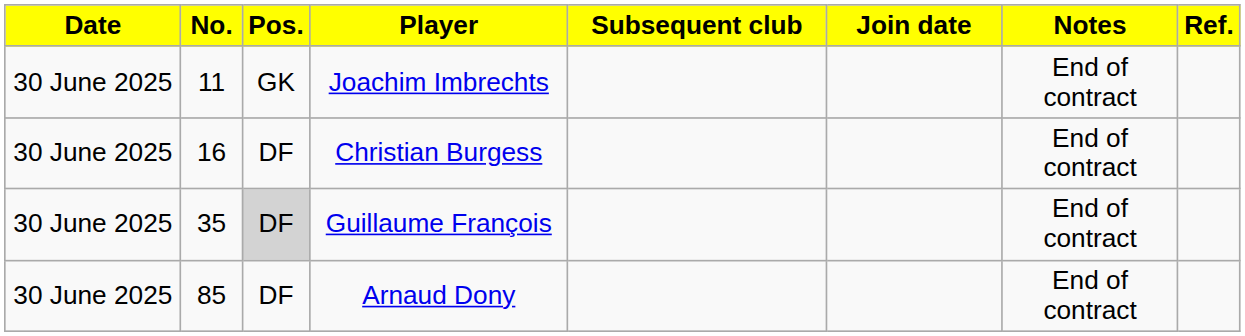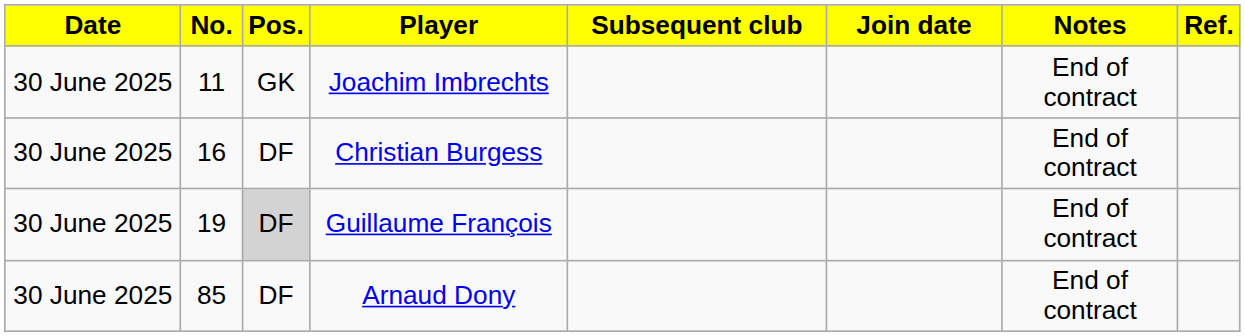 <table class="wikitable" style="text-align:center;">
 <tr>
 <th style="background:#FFFF00; color:#000000; width:100px;">Date</th>
 <th style="background:#FFFF00; color:#000000; width:30px;">No.</th>
 <th style="background:#FFFF00; color:#000000; width:30px;">Pos.</th>
 <th style="background:#FFFF00; color:#000000; width:150px;">Player</th>
 <th style="background:#FFFF00; color:#000000; width:150px;">Subsequent club</th>
 <th style="background:#FFFF00; color:#000000; width:100px;">Join date</th>
 <th style="background:#FFFF00; color:#000000; width:100px;">Notes</th>
 <th style="background:#FFFF00; color:#000000; width:30px;">Ref.</th>
 </tr>
 <tr>
 <td>30 June 2025</td>
 <td>11</td>
 <td>GK</td>
 <td> <a href='#'>Joachim Imbrechts</a></td>
 <td></td>
 <td></td>
 <td>End of contract</td>
 <td></td>
 </tr>
 <tr>
 <td>30 June 2025</td>
 <td>16</td>
 <td>DF</td>
 <td> <a href='#'>Christian Burgess</a></td>
 <td></td>
 <td></td>
 <td>End of contract</td>
 <td></td>
 </tr>
 <tr>
 <td>30 June 2025</td>
-<td>35</td>
+<td>19</td>
 <td style="background: lightgrey;">DF</td>
 <td> <a href='#'>Guillaume François</a></td>
 <td></td>
 <td></td>
 <td>End of contract</td>
 <td></td>
 </tr>
 <tr>
 <td>30 June 2025</td>
 <td>85</td>
 <td>DF</td>
 <td> <a href='#'>Arnaud Dony</a></td>
 <td></td>
 <td></td>
 <td>End of contract</td>
 <td></td>
 </tr>
 </table>
